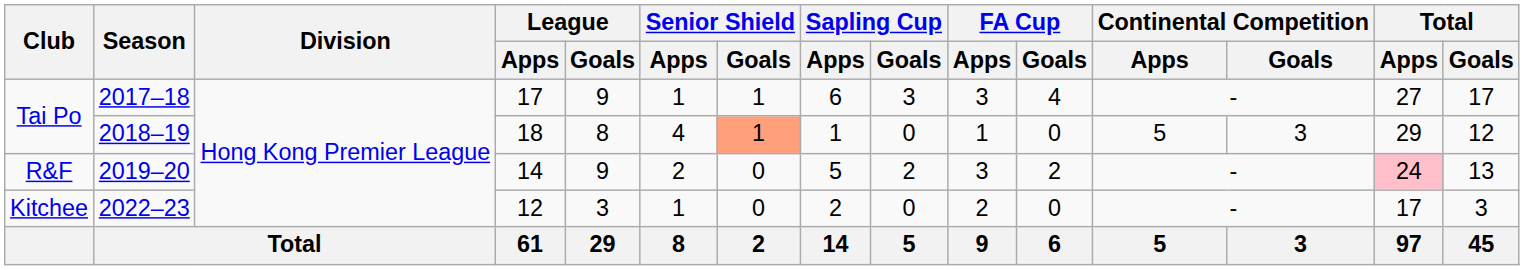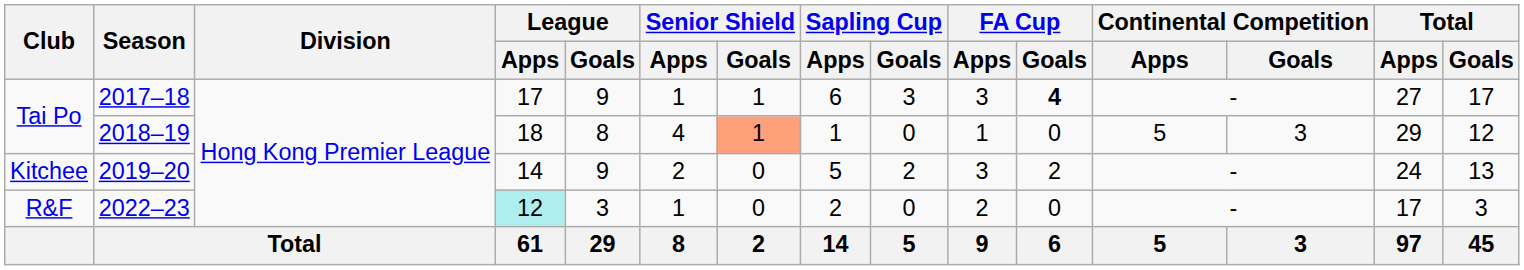 <table class="wikitable" style="text-align: center;">
 <tr>
 <th rowspan="2">Club</th>
 <th rowspan="2">Season</th>
 <th rowspan="2">Division</th>
 <th colspan="2">League</th>
 <th colspan="2"><a href='#'>Senior Shield</a></th>
 <th colspan="2"><a href='#'>Sapling Cup</a></th>
 <th colspan="2"><a href='#'>FA Cup</a></th>
 <th colspan="2">Continental Competition</th>
 <th colspan="2">Total</th>
 </tr>
 <tr>
 <th>Apps</th>
 <th>Goals</th>
 <th>Apps</th>
 <th>Goals</th>
 <th>Apps</th>
 <th>Goals</th>
 <th>Apps</th>
 <th>Goals</th>
 <th>Apps</th>
 <th>Goals</th>
 <th>Apps</th>
 <th>Goals</th>
 </tr>
 <tr>
 <td rowspan="2"><a href='#'>Tai Po</a></td>
 <td><a href='#'>2017–18</a></td>
 <td rowspan="4"><a href='#'>Hong Kong Premier League</a></td>
 <td>17</td>
 <td>9</td>
 <td>1</td>
 <td>1</td>
 <td>6</td>
 <td>3</td>
 <td>3</td>
-<td>4</td>
+<td><strong>4</strong></td>
 <td colspan="2">-</td>
 <td>27</td>
 <td>17</td>
 </tr>
 <tr>
 <td><a href='#'>2018–19</a></td>
 <td>18</td>
 <td>8</td>
 <td>4</td>
 <td style="background: lightsalmon;">1</td>
 <td>1</td>
 <td>0</td>
 <td>1</td>
 <td>0</td>
 <td>5</td>
 <td>3</td>
 <td>29</td>
 <td>12</td>
 </tr>
 <tr>
-<td><a href='#'>R&F</a></td>
+<td><a href='#'>Kitchee</a></td>
 <td><a href='#'>2019–20</a></td>
 <td>14</td>
 <td>9</td>
 <td>2</td>
 <td>0</td>
 <td>5</td>
 <td>2</td>
 <td>3</td>
 <td>2</td>
 <td colspan="2">-</td>
-<td style="background: pink;">24</td>
+<td>24</td>
 <td>13</td>
 </tr>
 <tr>
-<td><a href='#'>Kitchee</a></td>
+<td><a href='#'>R&F</a></td>
 <td><a href='#'>2022–23</a></td>
-<td>12</td>
+<td style="background: paleturquoise;">12</td>
 <td>3</td>
 <td>1</td>
 <td>0</td>
 <td>2</td>
 <td>0</td>
 <td>2</td>
 <td>0</td>
 <td colspan="2">-</td>
 <td>17</td>
 <td>3</td>
 </tr>
 <tr>
 <th></th>
 <th colspan="2">Total</th>
 <th>61</th>
 <th>29</th>
 <th>8</th>
 <th>2</th>
 <th>14</th>
 <th>5</th>
 <th>9</th>
 <th>6</th>
 <th>5</th>
 <th>3</th>
 <th>97</th>
 <th>45</th>
 </tr>
 </table>
